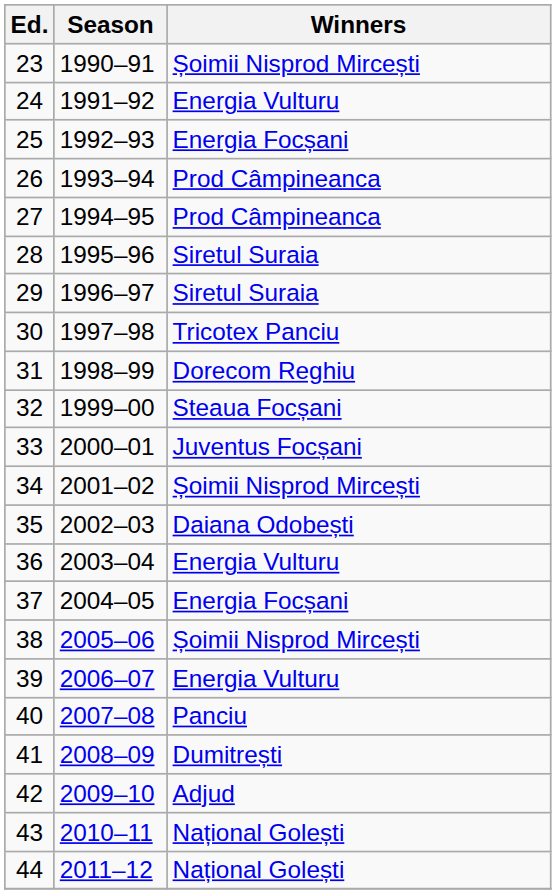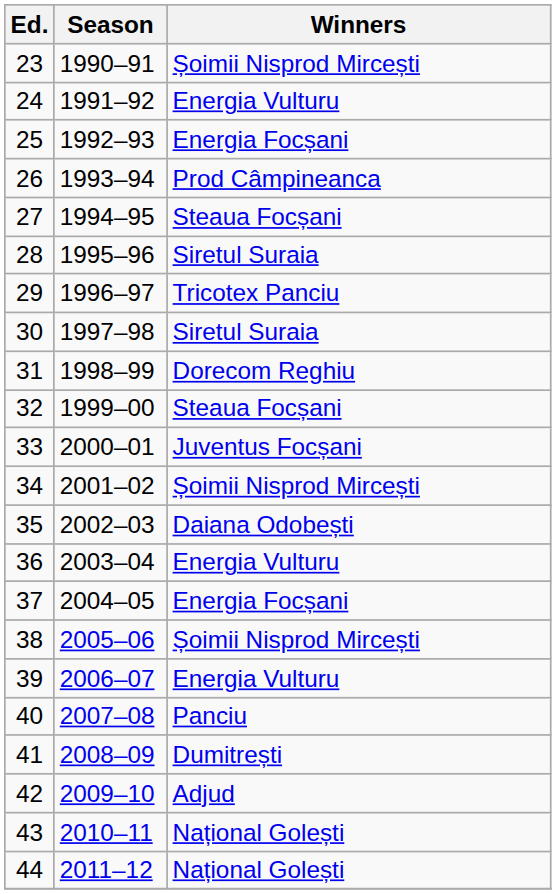 <table class="wikitable" style="font-size:90%">
 <tr>
 <th><abbr>Ed.</abbr></th>
 <th width="60">Season</th>
 <th width="220">Winners</th>
 </tr>
 <tr>
 <td align=center>23</td>
 <td>1990–91</td>
 <td><a href='#'>Șoimii Nisprod Mircești</a></td>
 </tr>
 <tr>
 <td align=center>24</td>
 <td>1991–92</td>
 <td><a href='#'>Energia Vulturu</a></td>
 </tr>
 <tr>
 <td align=center>25</td>
 <td>1992–93</td>
 <td><a href='#'>Energia Focșani</a></td>
 </tr>
 <tr>
 <td align=center>26</td>
 <td>1993–94</td>
 <td><a href='#'>Prod Câmpineanca</a></td>
 </tr>
 <tr>
 <td align=center>27</td>
 <td>1994–95</td>
-<td><a href='#'>Prod Câmpineanca</a></td>
+<td><a href='#'>Steaua Focșani</a></td>
 </tr>
 <tr>
 <td align=center>28</td>
 <td>1995–96</td>
 <td><a href='#'>Siretul Suraia</a></td>
 </tr>
 <tr>
 <td align=center>29</td>
 <td>1996–97</td>
-<td><a href='#'>Siretul Suraia</a></td>
+<td><a href='#'>Tricotex Panciu</a></td>
 </tr>
 <tr>
 <td align=center>30</td>
 <td>1997–98</td>
-<td><a href='#'>Tricotex Panciu</a></td>
+<td><a href='#'>Siretul Suraia</a></td>
 </tr>
 <tr>
 <td align=center>31</td>
 <td>1998–99</td>
 <td><a href='#'>Dorecom Reghiu</a></td>
 </tr>
 <tr>
 <td align=center>32</td>
 <td>1999–00</td>
 <td><a href='#'>Steaua Focșani</a></td>
 </tr>
 <tr>
 <td align=center>33</td>
 <td>2000–01</td>
 <td><a href='#'>Juventus Focșani</a></td>
 </tr>
 <tr>
 <td align=center>34</td>
 <td>2001–02</td>
 <td><a href='#'>Șoimii Nisprod Mircești</a></td>
 </tr>
 <tr>
 <td align=center>35</td>
 <td>2002–03</td>
 <td><a href='#'>Daiana Odobești</a></td>
 </tr>
 <tr>
 <td align=center>36</td>
 <td>2003–04</td>
 <td><a href='#'>Energia Vulturu</a></td>
 </tr>
 <tr>
 <td align=center>37</td>
 <td>2004–05</td>
 <td><a href='#'>Energia Focșani</a></td>
 </tr>
 <tr>
 <td align=center>38</td>
 <td><a href='#'>2005–06</a></td>
 <td><a href='#'>Șoimii Nisprod Mircești</a></td>
 </tr>
 <tr>
 <td align=center>39</td>
 <td><a href='#'>2006–07</a></td>
 <td><a href='#'>Energia Vulturu</a></td>
 </tr>
 <tr>
 <td align=center>40</td>
 <td><a href='#'>2007–08</a></td>
 <td><a href='#'>Panciu</a></td>
 </tr>
 <tr>
 <td align=center>41</td>
 <td><a href='#'>2008–09</a></td>
 <td><a href='#'>Dumitrești</a></td>
 </tr>
 <tr>
 <td align=center>42</td>
 <td><a href='#'>2009–10</a></td>
 <td><a href='#'>Adjud</a></td>
 </tr>
 <tr>
 <td align=center>43</td>
 <td><a href='#'>2010–11</a></td>
 <td><a href='#'>Național Golești</a></td>
 </tr>
 <tr>
 <td align=center>44</td>
 <td><a href='#'>2011–12</a></td>
 <td><a href='#'>Național Golești</a></td>
 </tr>
 <tr>
 </tr>
 </table>
